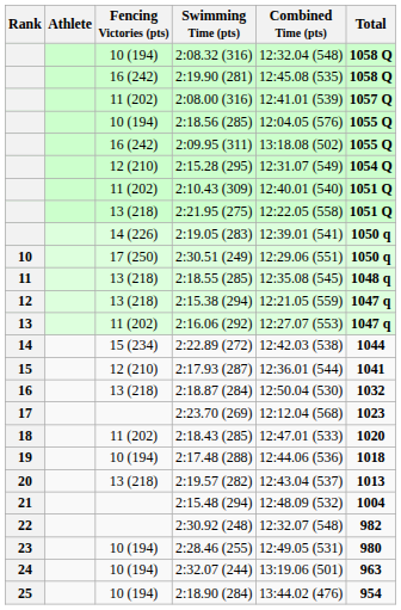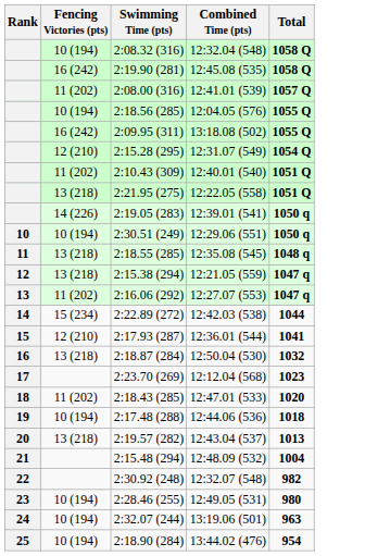 <table class="wikitable sortable" style="text-align:center;">
 <tr>
 <th>Rank</th>
-<th>Athlete</th>
 <th>Fencing <br><small>Victories (pts)</small></th>
 <th>Swimming <br><small>Time (pts)</small></th>
 <th>Combined <br><small>Time (pts)</small></th>
 <th>Total</th>
 </tr>
 <tr bgcolor=ccffcc>
 <th></th>
-<td align=left></td>
 <td>10 (194)</td>
 <td>2:08.32 (316)</td>
 <td>12:32.04 (548)</td>
 <td><strong>1058 Q</strong></td>
 </tr>
 <tr bgcolor=ccffcc>
 <th></th>
-<td align=left></td>
 <td>16 (242)</td>
 <td>2:19.90 (281)</td>
 <td>12:45.08 (535)</td>
 <td><strong>1058 Q</strong></td>
 </tr>
 <tr bgcolor=ccffcc>
 <th></th>
-<td align=left></td>
 <td>11 (202)</td>
 <td>2:08.00 (316)</td>
 <td>12:41.01 (539)</td>
 <td><strong>1057 Q</strong></td>
 </tr>
 <tr bgcolor=ccffcc>
 <th></th>
-<td align=left></td>
 <td>10 (194)</td>
 <td>2:18.56 (285)</td>
 <td>12:04.05 (576)</td>
 <td><strong>1055 Q</strong></td>
 </tr>
 <tr bgcolor=ccffcc>
 <th></th>
-<td align=left></td>
 <td>16 (242)</td>
 <td>2:09.95 (311)</td>
 <td>13:18.08 (502)</td>
 <td><strong>1055 Q</strong></td>
 </tr>
 <tr bgcolor=ccffcc>
 <th></th>
-<td align=left></td>
 <td>12 (210)</td>
 <td>2:15.28 (295)</td>
 <td>12:31.07 (549)</td>
 <td><strong>1054 Q</strong></td>
 </tr>
 <tr bgcolor=ccffcc>
 <th></th>
-<td align=left></td>
 <td>11 (202)</td>
 <td>2:10.43 (309)</td>
 <td>12:40.01 (540)</td>
 <td><strong>1051 Q</strong></td>
 </tr>
 <tr bgcolor=ccffcc>
 <th></th>
-<td align=left></td>
 <td>13 (218)</td>
 <td>2:21.95 (275)</td>
 <td>12:22.05 (558)</td>
 <td><strong>1051 Q</strong></td>
 </tr>
 <tr bgcolor=ddffdd>
 <th></th>
-<td align=left></td>
 <td>14 (226)</td>
 <td>2:19.05 (283)</td>
 <td>12:39.01 (541)</td>
 <td><strong>1050 q</strong></td>
 </tr>
 <tr bgcolor=ddffdd>
 <th>10</th>
-<td align=left></td>
-<td>17 (250)</td>
+<td>10 (194)</td>
 <td>2:30.51 (249)</td>
 <td>12:29.06 (551)</td>
 <td><strong>1050 q</strong></td>
 </tr>
 <tr bgcolor=ddffdd>
 <th>11</th>
-<td align=left></td>
 <td>13 (218)</td>
 <td>2:18.55 (285)</td>
 <td>12:35.08 (545)</td>
 <td><strong>1048 q</strong></td>
 </tr>
 <tr bgcolor=ddffdd>
 <th>12</th>
-<td align=left></td>
 <td>13 (218)</td>
 <td>2:15.38 (294)</td>
 <td>12:21.05 (559)</td>
 <td><strong>1047 q</strong></td>
 </tr>
 <tr bgcolor=ddffdd>
 <th>13</th>
-<td align=left></td>
 <td>11 (202)</td>
 <td>2:16.06 (292)</td>
 <td>12:27.07 (553)</td>
 <td><strong>1047 q</strong></td>
 </tr>
 <tr>
 <th>14</th>
-<td align=left></td>
 <td>15 (234)</td>
 <td>2:22.89 (272)</td>
 <td>12:42.03 (538)</td>
 <td><strong>1044</strong></td>
 </tr>
 <tr>
 <th>15</th>
-<td align=left></td>
 <td>12 (210)</td>
 <td>2:17.93 (287)</td>
 <td>12:36.01 (544)</td>
 <td><strong>1041</strong></td>
 </tr>
 <tr>
 <th>16</th>
-<td align=left></td>
 <td>13 (218)</td>
 <td>2:18.87 (284)</td>
 <td>12:50.04 (530)</td>
 <td><strong>1032</strong></td>
 </tr>
 <tr>
 <th>17</th>
-<td align=left></td>
 <td></td>
 <td>2:23.70 (269)</td>
 <td>12:12.04 (568)</td>
 <td><strong>1023</strong></td>
 </tr>
 <tr>
 <th>18</th>
-<td align=left></td>
 <td>11 (202)</td>
 <td>2:18.43 (285)</td>
 <td>12:47.01 (533)</td>
 <td><strong>1020</strong></td>
 </tr>
 <tr>
 <th>19</th>
-<td align=left></td>
 <td>10 (194)</td>
 <td>2:17.48 (288)</td>
 <td>12:44.06 (536)</td>
 <td><strong>1018</strong></td>
 </tr>
 <tr>
 <th>20</th>
-<td align=left></td>
 <td>13 (218)</td>
 <td>2:19.57 (282)</td>
 <td>12:43.04 (537)</td>
 <td><strong>1013</strong></td>
 </tr>
 <tr>
 <th>21</th>
-<td align=left></td>
 <td></td>
 <td>2:15.48 (294)</td>
 <td>12:48.09 (532)</td>
 <td><strong>1004</strong></td>
 </tr>
 <tr>
 <th>22</th>
-<td align=left></td>
 <td></td>
 <td>2:30.92 (248)</td>
 <td>12:32.07 (548)</td>
 <td><strong>982</strong></td>
 </tr>
 <tr>
 <th>23</th>
-<td align=left></td>
 <td>10 (194)</td>
 <td>2:28.46 (255)</td>
 <td>12:49.05 (531)</td>
 <td><strong>980</strong></td>
 </tr>
 <tr>
 <th>24</th>
-<td align=left></td>
 <td>10 (194)</td>
 <td>2:32.07 (244)</td>
 <td>13:19.06 (501)</td>
 <td><strong>963</strong></td>
 </tr>
 <tr>
 <th>25</th>
-<td align=left></td>
 <td>10 (194)</td>
 <td>2:18.90 (284)</td>
 <td>13:44.02 (476)</td>
 <td><strong>954</strong></td>
 </tr>
 </table>
